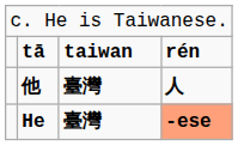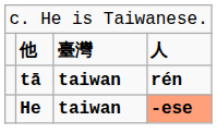 <table class="wikitable">
 <tr>
 <td colspan="4">c. He is Taiwanese.</td>
+</tr>
+<tr>
+<td></td>
+<td><strong>他</strong></td>
+<td><strong>臺灣</strong></td>
+<td><strong>人</strong></td>
 </tr>
 <tr>
 <td></td>
 <td><strong>tā</strong></td>
 <td><strong>taiwan</strong></td>
 <td><strong>rén</strong></td>
 </tr>
 <tr>
 <td></td>
-<td><strong>他</strong></td>
-<td><strong>臺灣</strong></td>
-<td><strong>人</strong></td>
-</tr>
-<tr>
-<td></td>
 <td><strong>He</strong></td>
-<td><strong>臺灣</strong></td>
+<td><strong>taiwan</strong></td>
 <td style="background: lightsalmon;"><strong>-ese</strong></td>
 </tr>
 </table>
